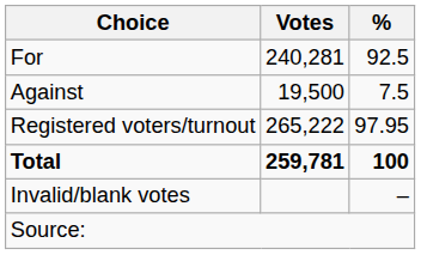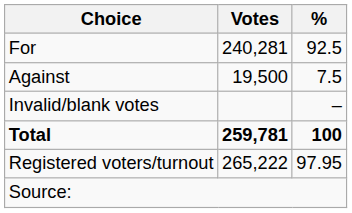 <table class=wikitable style=text-align:right>
 <tr>
 <th>Choice</th>
 <th>Votes</th>
 <th>%</th>
 </tr>
 <tr>
 <td align=left>For</td>
 <td>240,281</td>
 <td>92.5</td>
 </tr>
 <tr>
 <td align=left>Against</td>
 <td>19,500</td>
 <td>7.5</td>
 </tr>
 <tr>
-<td align=left>Registered voters/turnout</td>
-<td>265,222</td>
-<td>97.95</td>
+<td align=left>Invalid/blank votes</td>
+<td></td>
+<td>–</td>
 </tr>
 <tr>
 <td align=left><strong>Total</strong></td>
 <td><strong>259,781</strong></td>
 <td><strong>100</strong></td>
 </tr>
 <tr>
-<td align=left>Invalid/blank votes</td>
-<td></td>
-<td>–</td>
+<td align=left>Registered voters/turnout</td>
+<td>265,222</td>
+<td>97.95</td>
 </tr>
 <tr>
 <td colspan=3 align=left>Source: </td>
 </tr>
 </table>
